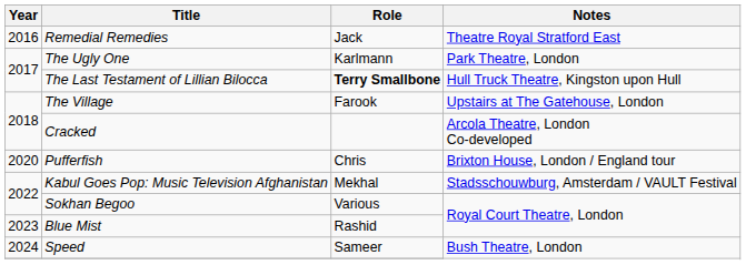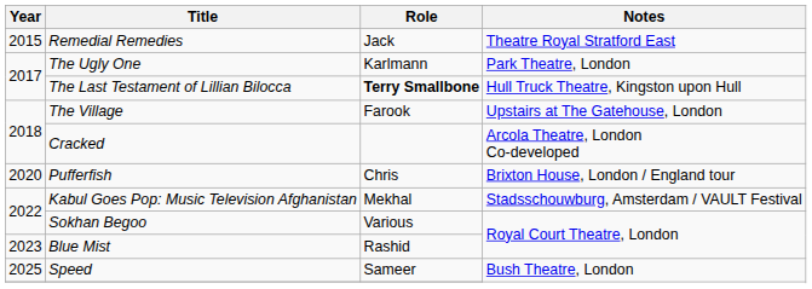 <table class="wikitable sortable">
 <tr>
 <th>Year</th>
 <th>Title</th>
 <th>Role</th>
 <th class="unsortable">Notes</th>
 </tr>
 <tr>
-<td>2016</td>
+<td>2015</td>
 <td><em>Remedial Remedies</em></td>
 <td>Jack</td>
 <td><a href='#'>Theatre Royal Stratford East</a></td>
 </tr>
 <tr>
 <td rowspan="2">2017</td>
 <td><em>The Ugly One</em></td>
 <td>Karlmann</td>
 <td><a href='#'>Park Theatre</a>, London</td>
 </tr>
 <tr>
 <td><em>The Last Testament of Lillian Bilocca</em></td>
 <td><strong>Terry Smallbone</strong></td>
 <td><a href='#'>Hull Truck Theatre</a>, Kingston upon Hull</td>
 </tr>
 <tr>
 <td rowspan="2">2018</td>
 <td><em>The Village</em></td>
 <td>Farook</td>
 <td><a href='#'>Upstairs at The Gatehouse</a>, London</td>
 </tr>
 <tr>
 <td><em>Cracked</em></td>
 <td></td>
 <td><a href='#'>Arcola Theatre</a>, London<br>Co-developed</td>
 </tr>
 <tr>
 <td>2020</td>
 <td><em>Pufferfish</em></td>
 <td>Chris</td>
 <td><a href='#'>Brixton House</a>, London / England tour</td>
 </tr>
 <tr>
 <td rowspan="2">2022</td>
 <td><em>Kabul Goes Pop: Music Television Afghanistan</em></td>
 <td>Mekhal</td>
 <td><a href='#'>Stadsschouwburg</a>, Amsterdam / VAULT Festival</td>
 </tr>
 <tr>
 <td><em>Sokhan Begoo</em></td>
 <td>Various</td>
 <td rowspan="2"><a href='#'>Royal Court Theatre</a>, London</td>
 </tr>
 <tr>
 <td>2023</td>
 <td><em>Blue Mist</em></td>
 <td>Rashid</td>
 </tr>
 <tr>
-<td>2024</td>
+<td>2025</td>
 <td><em>Speed</em></td>
 <td>Sameer</td>
 <td rowspan="2"><a href='#'>Bush Theatre</a>, London</td>
 </tr>
 <tr>
 </tr>
 </table>
